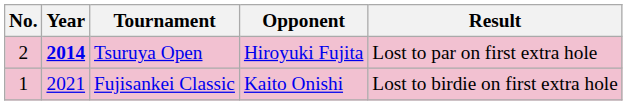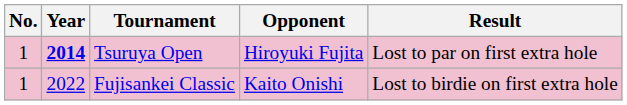 <table class="wikitable" style="font-size:95%;">
 <tr>
 <th>No.</th>
 <th>Year</th>
 <th>Tournament</th>
 <th>Opponent</th>
 <th>Result</th>
 </tr>
 <tr style="background:#F2C1D1;">
-<td align=center>2</td>
+<td align=center>1</td>
 <td><strong><a href='#'>2014</a></strong></td>
 <td><a href='#'>Tsuruya Open</a></td>
 <td> <a href='#'>Hiroyuki Fujita</a></td>
 <td>Lost to par on first extra hole</td>
 </tr>
 <tr style="background:#F2C1D1;">
 <td align=center>1</td>
-<td><a href='#'>2021</a></td>
+<td><a href='#'>2022</a></td>
 <td><a href='#'>Fujisankei Classic</a></td>
 <td> <a href='#'>Kaito Onishi</a></td>
 <td>Lost to birdie on first extra hole</td>
 </tr>
 </table>
